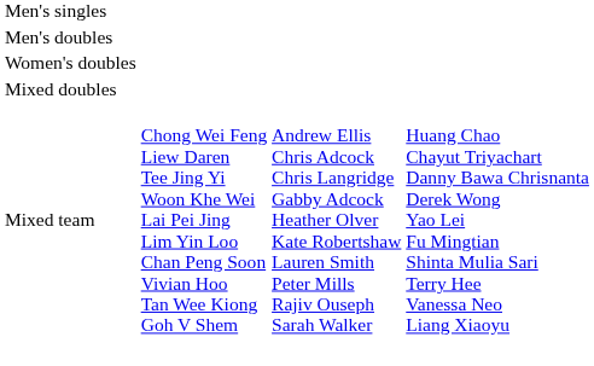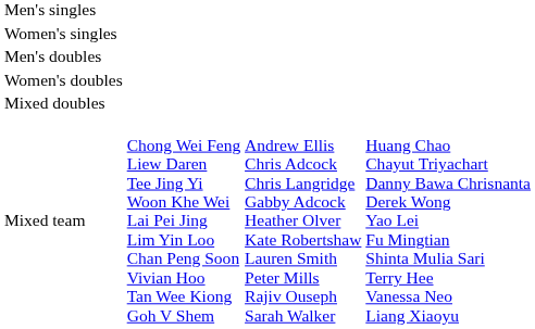 <table>
 <tr>
 <td>Men's singles<br></td>
+<td></td>
+<td></td>
+<td></td>
+</tr>
+<tr>
+<td>Women's singles<br></td>
 <td></td>
 <td></td>
 <td></td>
 </tr>
 <tr>
 <td>Men's doubles<br></td>
 <td></td>
 <td></td>
 <td></td>
 </tr>
 <tr>
 <td>Women's doubles<br></td>
 <td></td>
 <td></td>
 <td></td>
 </tr>
 <tr>
 <td>Mixed doubles<br></td>
 <td></td>
 <td></td>
 <td></td>
 </tr>
 <tr>
 <td>Mixed team<br></td>
 <td><br><a href='#'>Chong Wei Feng</a><br><a href='#'>Liew Daren</a><br><a href='#'>Tee Jing Yi</a><br><a href='#'>Woon Khe Wei</a><br><a href='#'>Lai Pei Jing</a><br><a href='#'>Lim Yin Loo</a><br><a href='#'>Chan Peng Soon</a><br><a href='#'>Vivian Hoo</a><br><a href='#'>Tan Wee Kiong</a><br><a href='#'>Goh V Shem</a></td>
 <td><br><a href='#'>Andrew Ellis</a><br><a href='#'>Chris Adcock</a><br><a href='#'>Chris Langridge</a><br><a href='#'>Gabby Adcock</a><br><a href='#'>Heather Olver</a><br><a href='#'>Kate Robertshaw</a><br><a href='#'>Lauren Smith</a><br><a href='#'>Peter Mills</a><br><a href='#'>Rajiv Ouseph</a><br><a href='#'>Sarah Walker</a></td>
 <td><br><a href='#'>Huang Chao</a><br><a href='#'>Chayut Triyachart</a><br><a href='#'>Danny Bawa Chrisnanta</a><br><a href='#'>Derek Wong</a><br><a href='#'>Yao Lei</a><br><a href='#'>Fu Mingtian</a><br><a href='#'>Shinta Mulia Sari</a><br><a href='#'>Terry Hee</a><br><a href='#'>Vanessa Neo</a><br><a href='#'>Liang Xiaoyu</a></td>
 </tr>
 </table>
